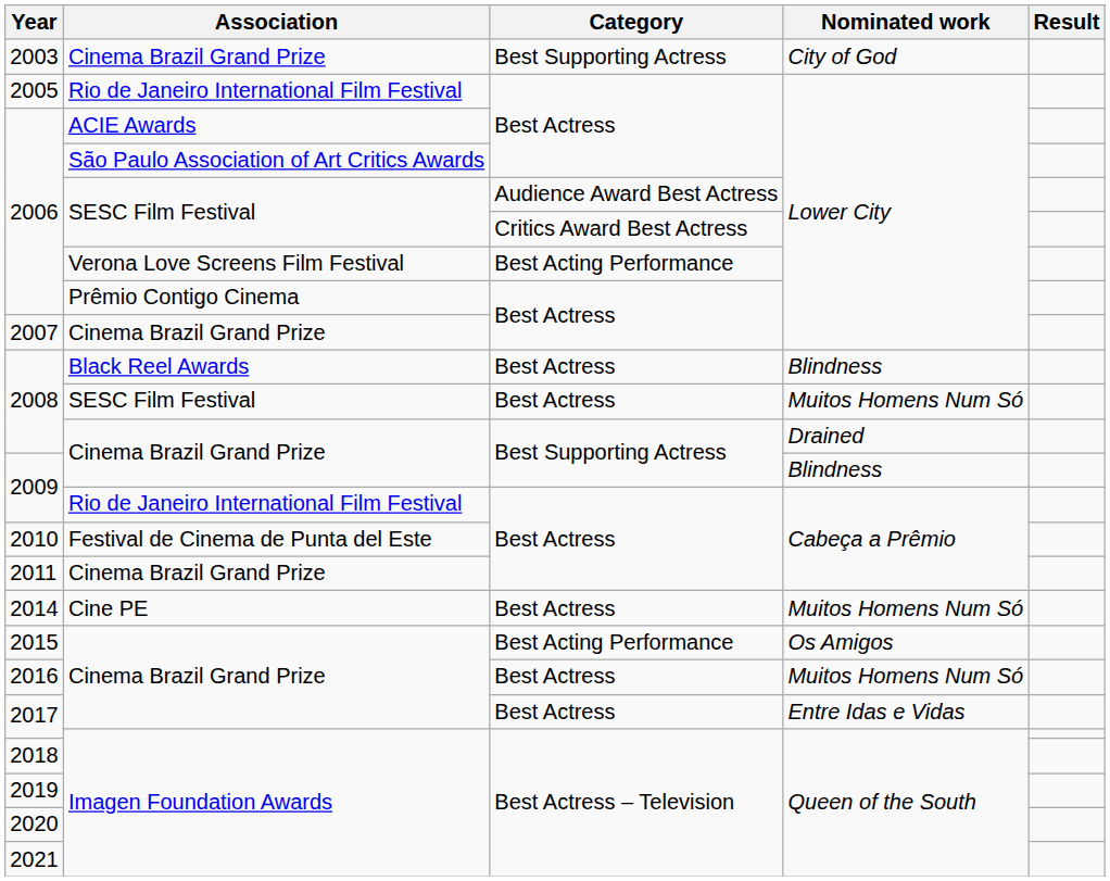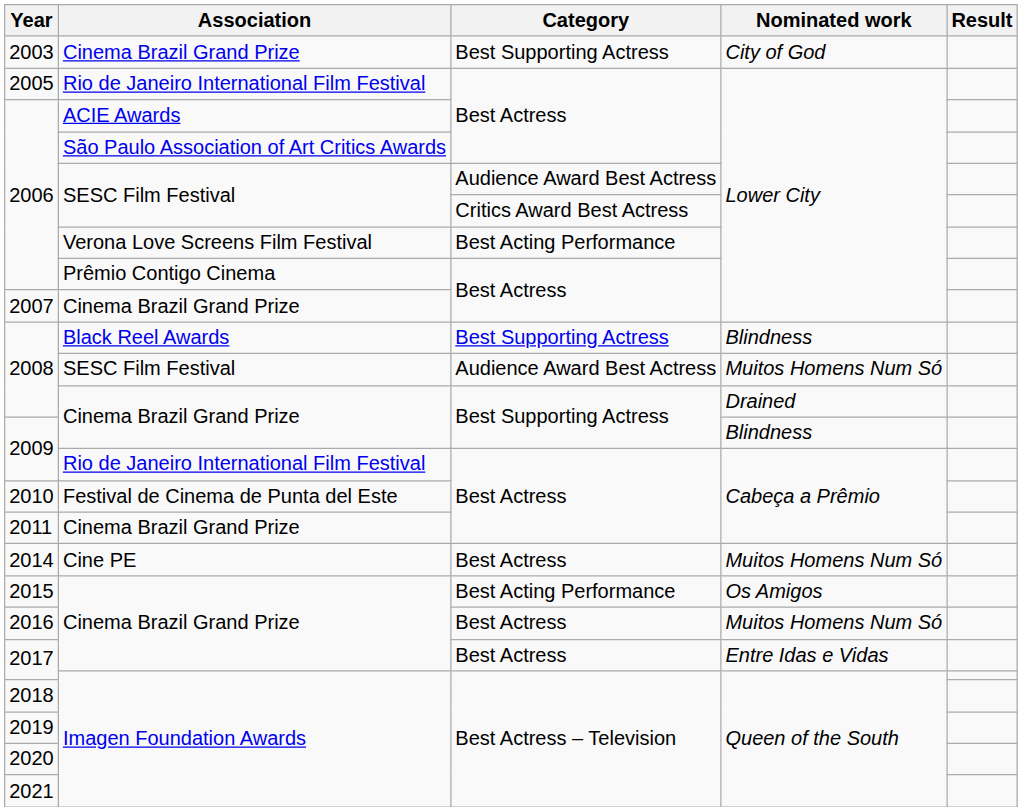 <table class="wikitable sortable">
 <tr>
 <th>Year</th>
 <th>Association</th>
 <th>Category</th>
 <th>Nominated work</th>
 <th>Result</th>
 </tr>
 <tr>
 <td>2003</td>
 <td><a href='#'>Cinema Brazil Grand Prize</a></td>
 <td>Best Supporting Actress</td>
 <td><em>City of God</em></td>
 <td></td>
 </tr>
 <tr>
 <td>2005</td>
 <td><a href='#'>Rio de Janeiro International Film Festival</a></td>
 <td rowspan=3>Best Actress</td>
 <td rowspan=8><em>Lower City</em></td>
 <td></td>
 </tr>
 <tr>
 <td rowspan=6>2006</td>
 <td><a href='#'>ACIE Awards</a></td>
 <td></td>
 </tr>
 <tr>
 <td><a href='#'>São Paulo Association of Art Critics Awards</a></td>
 <td></td>
 </tr>
 <tr>
 <td rowspan=2>SESC Film Festival</td>
 <td>Audience Award Best Actress</td>
 <td></td>
 </tr>
 <tr>
 <td>Critics Award Best Actress</td>
 <td></td>
 </tr>
 <tr>
 <td>Verona Love Screens Film Festival</td>
 <td>Best Acting Performance</td>
 <td></td>
 </tr>
 <tr>
 <td>Prêmio Contigo Cinema</td>
 <td rowspan=2>Best Actress</td>
 <td></td>
 </tr>
 <tr>
 <td>2007</td>
 <td>Cinema Brazil Grand Prize</td>
 <td></td>
 </tr>
 <tr>
 <td rowspan=3>2008</td>
 <td><a href='#'>Black Reel Awards</a></td>
-<td>Best Actress</td>
+<td><a href='#'>Best Supporting Actress</a></td>
 <td><em>Blindness</em></td>
 <td></td>
 </tr>
 <tr>
 <td>SESC Film Festival</td>
-<td>Best Actress</td>
+<td>Audience Award Best Actress</td>
 <td><em>Muitos Homens Num Só</em></td>
 <td></td>
 </tr>
 <tr>
 <td rowspan=2>Cinema Brazil Grand Prize</td>
 <td rowspan=2>Best Supporting Actress</td>
 <td><em>Drained</em></td>
 <td></td>
 </tr>
 <tr>
 <td rowspan=2>2009</td>
 <td><em>Blindness</em></td>
 <td></td>
 </tr>
 <tr>
 <td><a href='#'>Rio de Janeiro International Film Festival</a></td>
 <td rowspan=3>Best Actress</td>
 <td rowspan=3><em>Cabeça a Prêmio</em></td>
 <td></td>
 </tr>
 <tr>
 <td>2010</td>
 <td>Festival de Cinema de Punta del Este</td>
 <td></td>
 </tr>
 <tr>
 <td>2011</td>
 <td>Cinema Brazil Grand Prize</td>
 <td></td>
 </tr>
 <tr>
 <td>2014</td>
 <td>Cine PE</td>
 <td>Best Actress</td>
 <td><em>Muitos Homens Num Só</em></td>
 <td></td>
 </tr>
 <tr>
 <td>2015</td>
 <td rowspan=3>Cinema Brazil Grand Prize</td>
 <td>Best Acting Performance</td>
 <td><em>Os Amigos</em></td>
 <td></td>
 </tr>
 <tr>
 <td>2016</td>
 <td>Best Actress</td>
 <td><em>Muitos Homens Num Só</em></td>
 <td></td>
 </tr>
 <tr>
 <td rowspan=2>2017</td>
 <td>Best Actress</td>
 <td><em>Entre Idas e Vidas</em></td>
 <td></td>
 </tr>
 <tr>
 <td rowspan=5><a href='#'>Imagen Foundation Awards</a></td>
 <td rowspan=5>Best Actress – Television</td>
 <td rowspan=5><em>Queen of the South</em></td>
 <td></td>
 </tr>
 <tr>
 <td>2018</td>
 <td></td>
 </tr>
 <tr>
 <td>2019</td>
 <td></td>
 </tr>
 <tr>
 <td>2020</td>
 <td></td>
 </tr>
 <tr>
 <td>2021</td>
 <td></td>
 </tr>
 </table>
